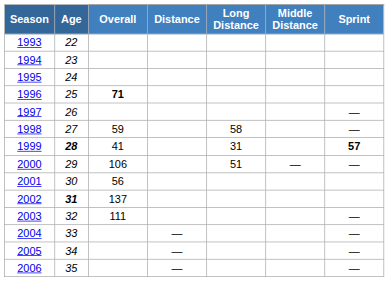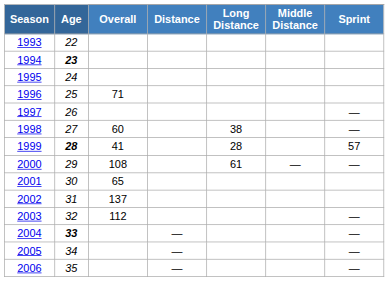 <table class="wikitable" style="font-size:95%; text-align:center; border:grey solid 1px; border-collapse:collapse; background:#ffffff;">
 <tr>
 <th style="background-color:#369; color:white; width:60px;" rowspan="2"> Season </th>
 <th style="background-color:#369; color:white; width:40px;" rowspan="2"> Age </th>
 </tr>
 <tr>
 <th style="background-color:#4180be; color:white; width:75px;">Overall</th>
 <th style="background-color:#4180be; color:white; width:75px;">Distance</th>
 <th style="background-color:#4180be; color:white; width:75px;">Long Distance</th>
 <th style="background-color:#4180be; color:white; width:75px;">Middle Distance</th>
 <th style="background-color:#4180be; color:white; width:75px;">Sprint</th>
 </tr>
 <tr>
 <td><a href='#'>1993</a></td>
 <td><em>22</em></td>
 <td></td>
 <td></td>
 <td></td>
 <td></td>
 <td></td>
 </tr>
 <tr>
 <td><a href='#'>1994</a></td>
-<td><em>23</em></td>
+<td><strong><em>23</em></strong></td>
 <td></td>
 <td></td>
 <td></td>
 <td></td>
 <td></td>
 </tr>
 <tr>
 <td><a href='#'>1995</a></td>
 <td><em>24</em></td>
 <td></td>
 <td></td>
 <td></td>
 <td></td>
 <td></td>
 </tr>
 <tr>
 <td><a href='#'>1996</a></td>
 <td><em>25</em></td>
-<td><strong>71</strong></td>
+<td>71</td>
 <td></td>
 <td></td>
 <td></td>
 <td></td>
 </tr>
 <tr>
 <td><a href='#'>1997</a></td>
 <td><em>26</em></td>
 <td></td>
 <td></td>
 <td></td>
 <td></td>
 <td>—</td>
 </tr>
 <tr>
 <td><a href='#'>1998</a></td>
 <td><em>27</em></td>
-<td>59</td>
+<td>60</td>
 <td></td>
-<td>58</td>
+<td>38</td>
 <td></td>
 <td>—</td>
 </tr>
 <tr>
 <td><a href='#'>1999</a></td>
 <td><strong><em>28</em></strong></td>
 <td>41</td>
 <td></td>
-<td>31</td>
+<td>28</td>
 <td></td>
-<td><strong>57</strong></td>
+<td>57</td>
 </tr>
 <tr>
 <td><a href='#'>2000</a></td>
 <td><em>29</em></td>
-<td>106</td>
+<td>108</td>
 <td></td>
-<td>51</td>
+<td>61</td>
 <td>—</td>
 <td>—</td>
 </tr>
 <tr>
 <td><a href='#'>2001</a></td>
 <td><em>30</em></td>
-<td>56</td>
+<td>65</td>
 <td></td>
 <td></td>
 <td></td>
 <td></td>
 </tr>
 <tr>
 <td><a href='#'>2002</a></td>
-<td><strong><em>31</em></strong></td>
+<td><em>31</em></td>
 <td>137</td>
 <td></td>
 <td></td>
 <td></td>
 <td></td>
 </tr>
 <tr>
 <td><a href='#'>2003</a></td>
 <td><em>32</em></td>
-<td>111</td>
+<td>112</td>
 <td></td>
 <td></td>
 <td></td>
 <td>—</td>
 </tr>
 <tr>
 <td><a href='#'>2004</a></td>
-<td><em>33</em></td>
+<td><strong><em>33</em></strong></td>
 <td></td>
 <td>—</td>
 <td></td>
 <td></td>
 <td>—</td>
 </tr>
 <tr>
 <td><a href='#'>2005</a></td>
 <td><em>34</em></td>
 <td></td>
 <td>—</td>
 <td></td>
 <td></td>
 <td>—</td>
 </tr>
 <tr>
 <td><a href='#'>2006</a></td>
 <td><em>35</em></td>
 <td></td>
 <td>—</td>
 <td></td>
 <td></td>
 <td>—</td>
 </tr>
 </table>
